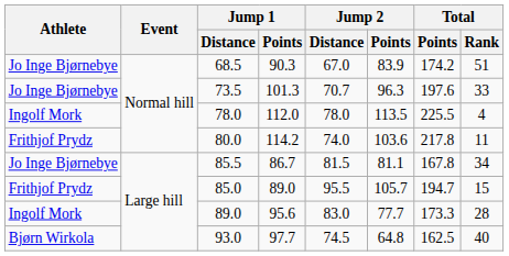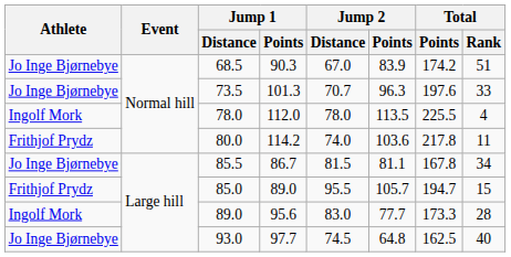 <table class="wikitable" style="font-size:90%">
 <tr>
 <th rowspan="2">Athlete</th>
 <th rowspan="2">Event</th>
 <th colspan="2">Jump 1</th>
 <th colspan="2">Jump 2</th>
 <th colspan="2">Total</th>
 </tr>
 <tr>
 <th>Distance</th>
 <th>Points</th>
 <th>Distance</th>
 <th>Points</th>
 <th>Points</th>
 <th>Rank</th>
 </tr>
 <tr>
 <td><a href='#'>Jo Inge Bjørnebye</a></td>
 <td rowspan="4">Normal hill</td>
 <td align="center">68.5</td>
 <td align="center">90.3</td>
 <td align="center">67.0</td>
 <td align="center">83.9</td>
 <td align="center">174.2</td>
 <td align="center">51</td>
 </tr>
 <tr>
 <td><a href='#'>Jo Inge Bjørnebye</a></td>
 <td align="center">73.5</td>
 <td align="center">101.3</td>
 <td align="center">70.7</td>
 <td align="center">96.3</td>
 <td align="center">197.6</td>
 <td align="center">33</td>
 </tr>
 <tr>
 <td><a href='#'>Ingolf Mork</a></td>
 <td align="center">78.0</td>
 <td align="center">112.0</td>
 <td align="center">78.0</td>
 <td align="center">113.5</td>
 <td align="center">225.5</td>
 <td align="center">4</td>
 </tr>
 <tr>
 <td><a href='#'>Frithjof Prydz</a></td>
 <td align="center">80.0</td>
 <td align="center">114.2</td>
 <td align="center">74.0</td>
 <td align="center">103.6</td>
 <td align="center">217.8</td>
 <td align="center">11</td>
 </tr>
 <tr>
 <td><a href='#'>Jo Inge Bjørnebye</a></td>
 <td rowspan="4">Large hill</td>
 <td align="center">85.5</td>
 <td align="center">86.7</td>
 <td align="center">81.5</td>
 <td align="center">81.1</td>
 <td align="center">167.8</td>
 <td align="center">34</td>
 </tr>
 <tr>
 <td><a href='#'>Frithjof Prydz</a></td>
 <td align="center">85.0</td>
 <td align="center">89.0</td>
 <td align="center">95.5</td>
 <td align="center">105.7</td>
 <td align="center">194.7</td>
 <td align="center">15</td>
 </tr>
 <tr>
 <td><a href='#'>Ingolf Mork</a></td>
 <td align="center">89.0</td>
 <td align="center">95.6</td>
 <td align="center">83.0</td>
 <td align="center">77.7</td>
 <td align="center">173.3</td>
 <td align="center">28</td>
 </tr>
 <tr>
-<td><a href='#'>Bjørn Wirkola</a></td>
+<td><a href='#'>Jo Inge Bjørnebye</a></td>
 <td align="center">93.0</td>
 <td align="center">97.7</td>
 <td align="center">74.5</td>
 <td align="center">64.8</td>
 <td align="center">162.5</td>
 <td align="center">40</td>
 </tr>
 </table>
